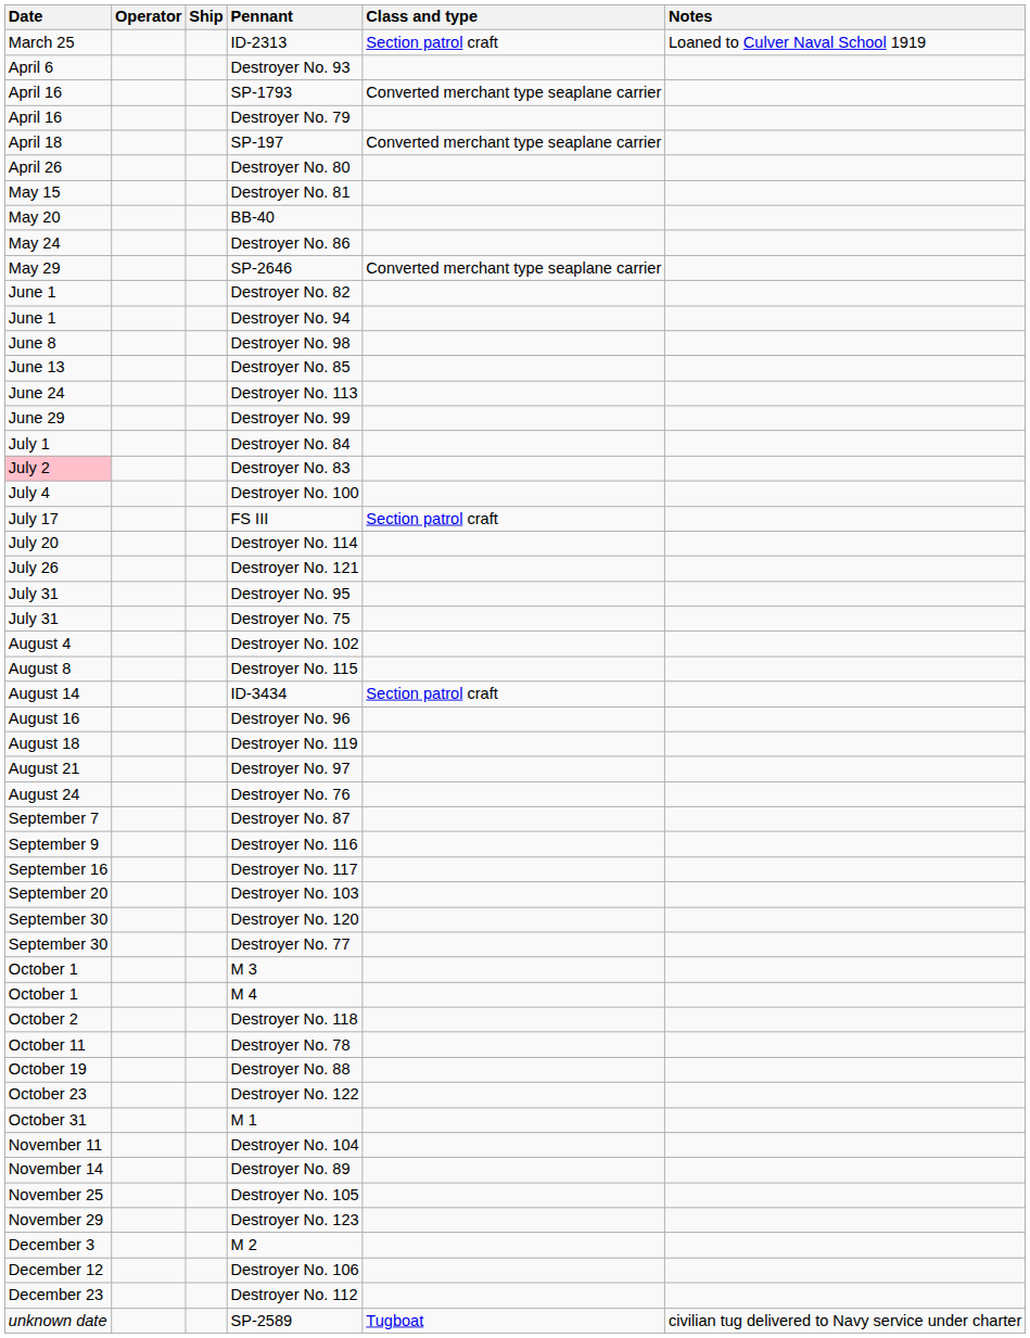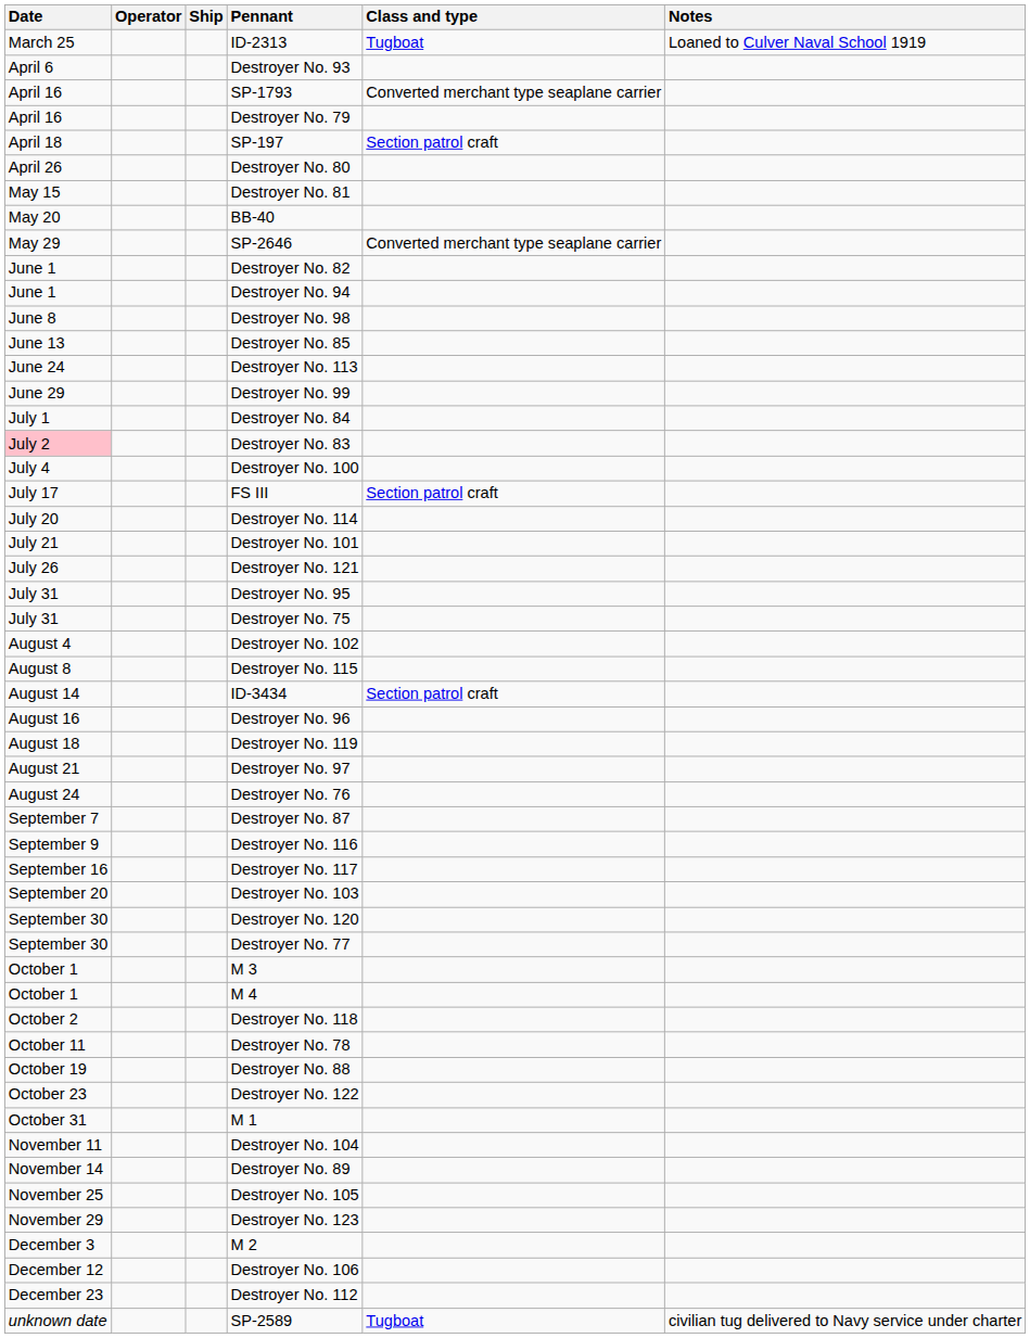 <table class="wikitable nowraplinks">
 <tr>
 <th style="text-align: left">Date</th>
 <th style="text-align: left">Operator</th>
 <th style="text-align: left">Ship</th>
 <th style="text-align: left">Pennant</th>
 <th style="text-align: left">Class and type</th>
 <th style="text-align: left">Notes</th>
 </tr>
 <tr ---->
 <td>March 25</td>
 <td></td>
 <td><strong></strong></td>
 <td>ID-2313</td>
-<td><a href='#'>Section patrol</a> craft</td>
+<td><a href='#'>Tugboat</a></td>
 <td>Loaned to <a href='#'>Culver Naval School</a> 1919</td>
 </tr>
 <tr>
 <td>April 6</td>
 <td></td>
 <td><strong></strong></td>
 <td>Destroyer No. 93</td>
 <td></td>
 <td></td>
 </tr>
 <tr>
 <td>April 16</td>
 <td></td>
 <td><strong></strong></td>
 <td>SP-1793</td>
 <td>Converted merchant type seaplane carrier</td>
 <td></td>
 </tr>
 <tr>
 <td>April 16</td>
 <td></td>
 <td><strong></strong></td>
 <td>Destroyer No. 79</td>
 <td></td>
 <td></td>
 </tr>
 <tr>
 <td>April 18</td>
 <td></td>
 <td><strong></strong></td>
 <td>SP-197</td>
-<td>Converted merchant type seaplane carrier</td>
+<td><a href='#'>Section patrol</a> craft</td>
 <td></td>
 </tr>
 <tr>
 <td>April 26</td>
 <td></td>
 <td><strong></strong></td>
 <td>Destroyer No. 80</td>
 <td></td>
 <td></td>
 </tr>
 <tr>
 <td>May 15</td>
 <td></td>
 <td><strong></strong></td>
 <td>Destroyer No. 81</td>
 <td></td>
 <td></td>
 </tr>
 <tr>
 <td>May 20</td>
 <td></td>
 <td><strong></strong></td>
 <td>BB-40</td>
-<td></td>
-<td></td>
-</tr>
-<tr>
-<td>May 24</td>
-<td></td>
-<td><strong></strong></td>
-<td>Destroyer No. 86</td>
 <td></td>
 <td></td>
 </tr>
 <tr>
 <td>May 29</td>
 <td></td>
 <td><strong></strong></td>
 <td>SP-2646</td>
 <td>Converted merchant type seaplane carrier</td>
 <td></td>
 </tr>
 <tr>
 <td>June 1</td>
 <td></td>
 <td><strong></strong></td>
 <td>Destroyer No. 82</td>
 <td></td>
 <td></td>
 </tr>
 <tr>
 <td>June 1</td>
 <td></td>
 <td><strong></strong></td>
 <td>Destroyer No. 94</td>
 <td></td>
 <td></td>
 </tr>
 <tr>
 <td>June 8</td>
 <td></td>
 <td><strong></strong></td>
 <td>Destroyer No. 98</td>
 <td></td>
 <td></td>
 </tr>
 <tr>
 <td>June 13</td>
 <td></td>
 <td><strong></strong></td>
 <td>Destroyer No. 85</td>
 <td></td>
 <td></td>
 </tr>
 <tr>
 <td>June 24</td>
 <td></td>
 <td><strong></strong></td>
 <td>Destroyer No. 113</td>
 <td></td>
 <td></td>
 </tr>
 <tr>
 <td>June 29</td>
 <td></td>
 <td><strong></strong></td>
 <td>Destroyer No. 99</td>
 <td></td>
 <td></td>
 </tr>
 <tr>
 <td>July 1</td>
 <td></td>
 <td><strong></strong></td>
 <td>Destroyer No. 84</td>
 <td></td>
 <td></td>
 </tr>
 <tr>
 <td style="background: pink;">July 2</td>
 <td></td>
 <td><strong></strong></td>
 <td>Destroyer No. 83</td>
 <td></td>
 <td></td>
 </tr>
 <tr>
 <td>July 4</td>
 <td></td>
 <td><strong></strong></td>
 <td>Destroyer No. 100</td>
 <td></td>
 <td></td>
 </tr>
 <tr>
 <td>July 17</td>
 <td></td>
 <td><strong></strong></td>
 <td>FS III</td>
 <td><a href='#'>Section patrol</a> craft</td>
 <td></td>
 </tr>
 <tr>
 <td>July 20</td>
 <td></td>
 <td><strong></strong></td>
 <td>Destroyer No. 114</td>
+<td></td>
+<td></td>
+</tr>
+<tr>
+<td>July 21</td>
+<td></td>
+<td><strong></strong></td>
+<td>Destroyer No. 101</td>
 <td></td>
 <td></td>
 </tr>
 <tr>
 <td>July 26</td>
 <td></td>
 <td><strong></strong></td>
 <td>Destroyer No. 121</td>
 <td></td>
 <td></td>
 </tr>
 <tr>
 <td>July 31</td>
 <td></td>
 <td><strong></strong></td>
 <td>Destroyer No. 95</td>
 <td></td>
 <td></td>
 </tr>
 <tr>
 <td>July 31</td>
 <td></td>
 <td><strong></strong></td>
 <td>Destroyer No. 75</td>
 <td></td>
 <td></td>
 </tr>
 <tr>
 <td>August 4</td>
 <td></td>
 <td><strong></strong></td>
 <td>Destroyer No. 102</td>
 <td></td>
 <td></td>
 </tr>
 <tr>
 <td>August 8</td>
 <td></td>
 <td><strong></strong></td>
 <td>Destroyer No. 115</td>
 <td></td>
 <td></td>
 </tr>
 <tr>
 <td>August 14</td>
 <td></td>
 <td><strong></strong></td>
 <td>ID-3434</td>
 <td><a href='#'>Section patrol</a> craft</td>
 <td></td>
 </tr>
 <tr>
 <td>August 16</td>
 <td></td>
 <td><strong></strong></td>
 <td>Destroyer No. 96</td>
 <td></td>
 <td></td>
 </tr>
 <tr>
 <td>August 18</td>
 <td></td>
 <td><strong></strong></td>
 <td>Destroyer No. 119</td>
 <td></td>
 <td></td>
 </tr>
 <tr>
 <td>August 21</td>
 <td></td>
 <td><strong></strong></td>
 <td>Destroyer No. 97</td>
 <td></td>
 <td></td>
 </tr>
 <tr>
 <td>August 24</td>
 <td></td>
 <td><strong></strong></td>
 <td>Destroyer No. 76</td>
 <td></td>
 <td></td>
 </tr>
 <tr>
 <td>September 7</td>
 <td></td>
 <td><strong></strong></td>
 <td>Destroyer No. 87</td>
 <td></td>
 <td></td>
 </tr>
 <tr>
 <td>September 9</td>
 <td></td>
 <td><strong></strong></td>
 <td>Destroyer No. 116</td>
 <td></td>
 <td></td>
 </tr>
 <tr>
 <td>September 16</td>
 <td></td>
 <td><strong></strong></td>
 <td>Destroyer No. 117</td>
 <td></td>
 <td></td>
 </tr>
 <tr>
 <td>September 20</td>
 <td></td>
 <td><strong></strong></td>
 <td>Destroyer No. 103</td>
 <td></td>
 <td></td>
 </tr>
 <tr>
 <td>September 30</td>
 <td></td>
 <td><strong></strong></td>
 <td>Destroyer No. 120</td>
 <td></td>
 <td></td>
 </tr>
 <tr>
 <td>September 30</td>
 <td></td>
 <td><strong></strong></td>
 <td>Destroyer No. 77</td>
 <td></td>
 <td></td>
 </tr>
 <tr>
 <td>October 1</td>
 <td></td>
 <td><strong></strong></td>
 <td>M 3</td>
 <td></td>
 <td></td>
 </tr>
 <tr>
 <td>October 1</td>
 <td></td>
 <td><strong></strong></td>
 <td>M 4</td>
 <td></td>
 <td></td>
 </tr>
 <tr>
 <td>October 2</td>
 <td></td>
 <td><strong></strong></td>
 <td>Destroyer No. 118</td>
 <td></td>
 <td></td>
 </tr>
 <tr>
 <td>October 11</td>
 <td></td>
 <td><strong></strong></td>
 <td>Destroyer No. 78</td>
 <td></td>
 <td></td>
 </tr>
 <tr>
 <td>October 19</td>
 <td></td>
 <td><strong></strong></td>
 <td>Destroyer No. 88</td>
 <td></td>
 <td></td>
 </tr>
 <tr>
 <td>October 23</td>
 <td></td>
 <td><strong></strong></td>
 <td>Destroyer No. 122</td>
 <td></td>
 <td></td>
 </tr>
 <tr>
 <td>October 31</td>
 <td></td>
 <td><strong></strong></td>
 <td>M 1</td>
 <td></td>
 <td></td>
 </tr>
 <tr>
 <td>November 11</td>
 <td></td>
 <td><strong></strong></td>
 <td>Destroyer No. 104</td>
 <td></td>
 <td></td>
 </tr>
 <tr>
 <td>November 14</td>
 <td></td>
 <td><strong></strong></td>
 <td>Destroyer No. 89</td>
 <td></td>
 <td></td>
 </tr>
 <tr>
 <td>November 25</td>
 <td></td>
 <td><strong></strong></td>
 <td>Destroyer No. 105</td>
 <td></td>
 <td></td>
 </tr>
 <tr>
 <td>November 29</td>
 <td></td>
 <td><strong></strong></td>
 <td>Destroyer No. 123</td>
 <td></td>
 <td></td>
 </tr>
 <tr>
 <td>December 3</td>
 <td></td>
 <td><strong></strong></td>
 <td>M 2</td>
 <td></td>
 <td></td>
 </tr>
 <tr>
 <td>December 12</td>
 <td></td>
 <td><strong></strong></td>
 <td>Destroyer No. 106</td>
 <td></td>
 <td></td>
 </tr>
 <tr>
 <td>December 23</td>
 <td></td>
 <td><strong></strong></td>
 <td>Destroyer No. 112</td>
 <td></td>
 <td></td>
 </tr>
 <tr>
 <td><em>unknown date</em></td>
 <td></td>
 <td><strong></strong></td>
 <td>SP-2589</td>
 <td><a href='#'>Tugboat</a></td>
 <td>civilian tug delivered to Navy service under charter</td>
 </tr>
 </table>
